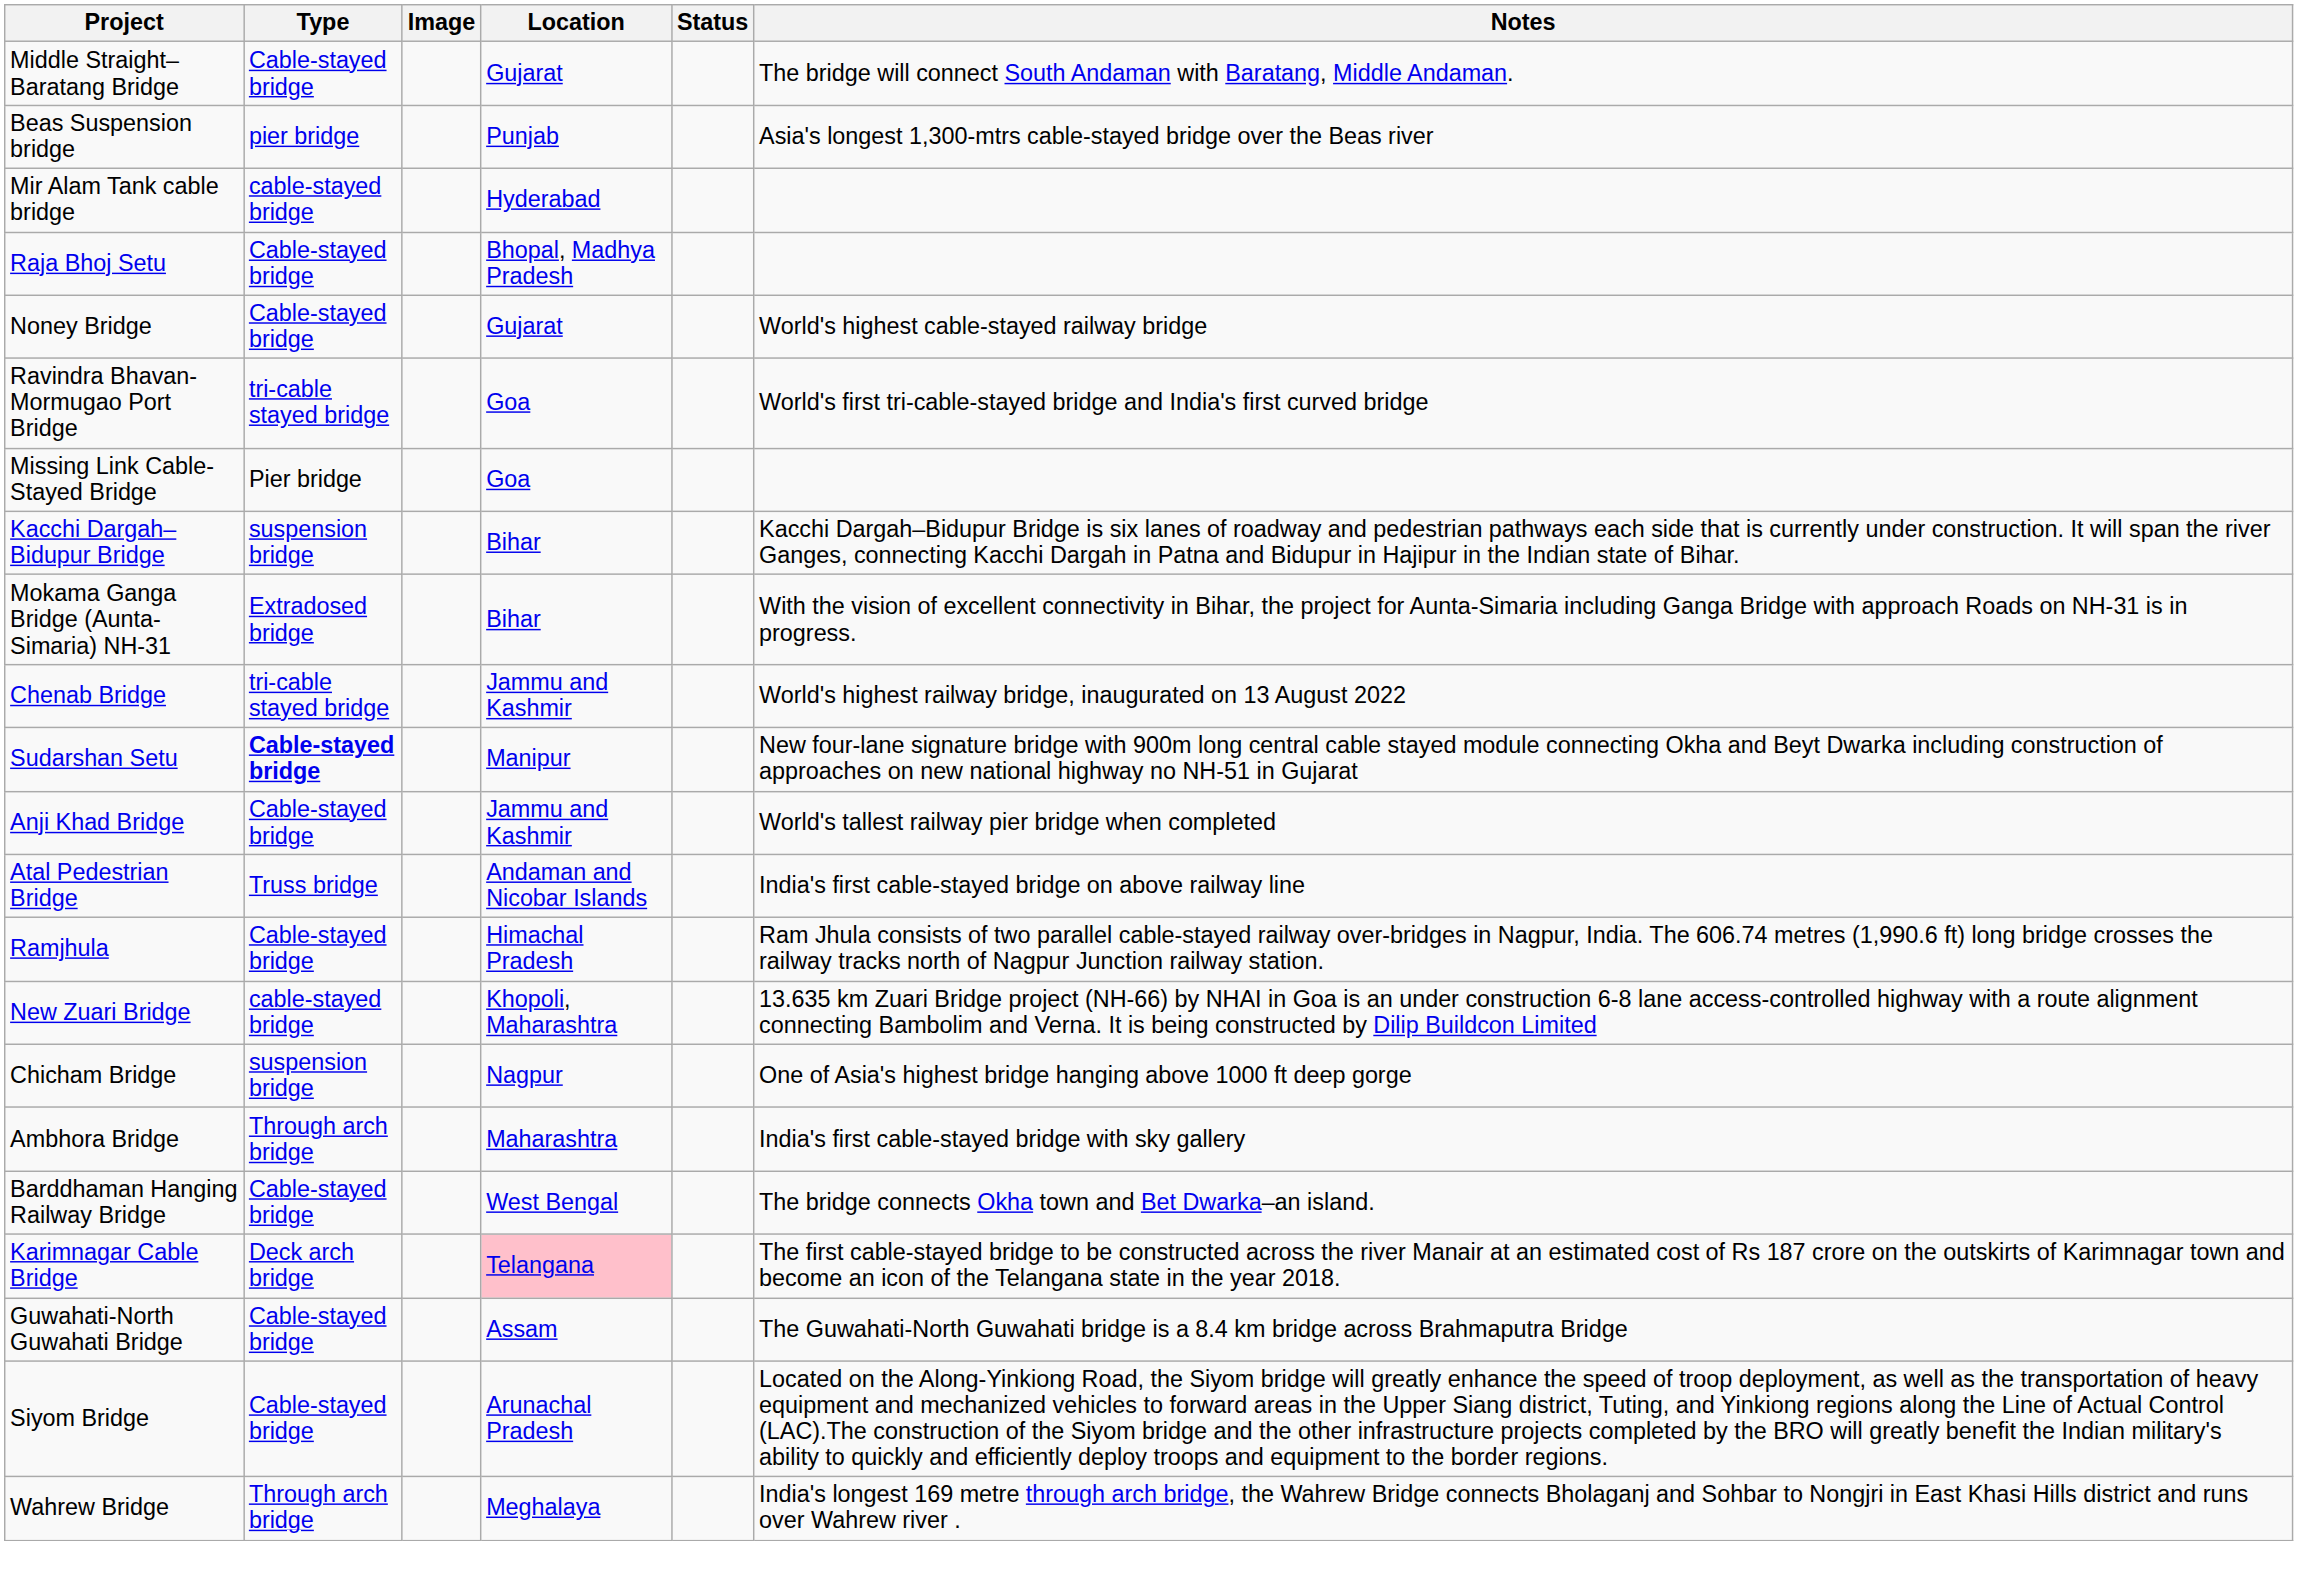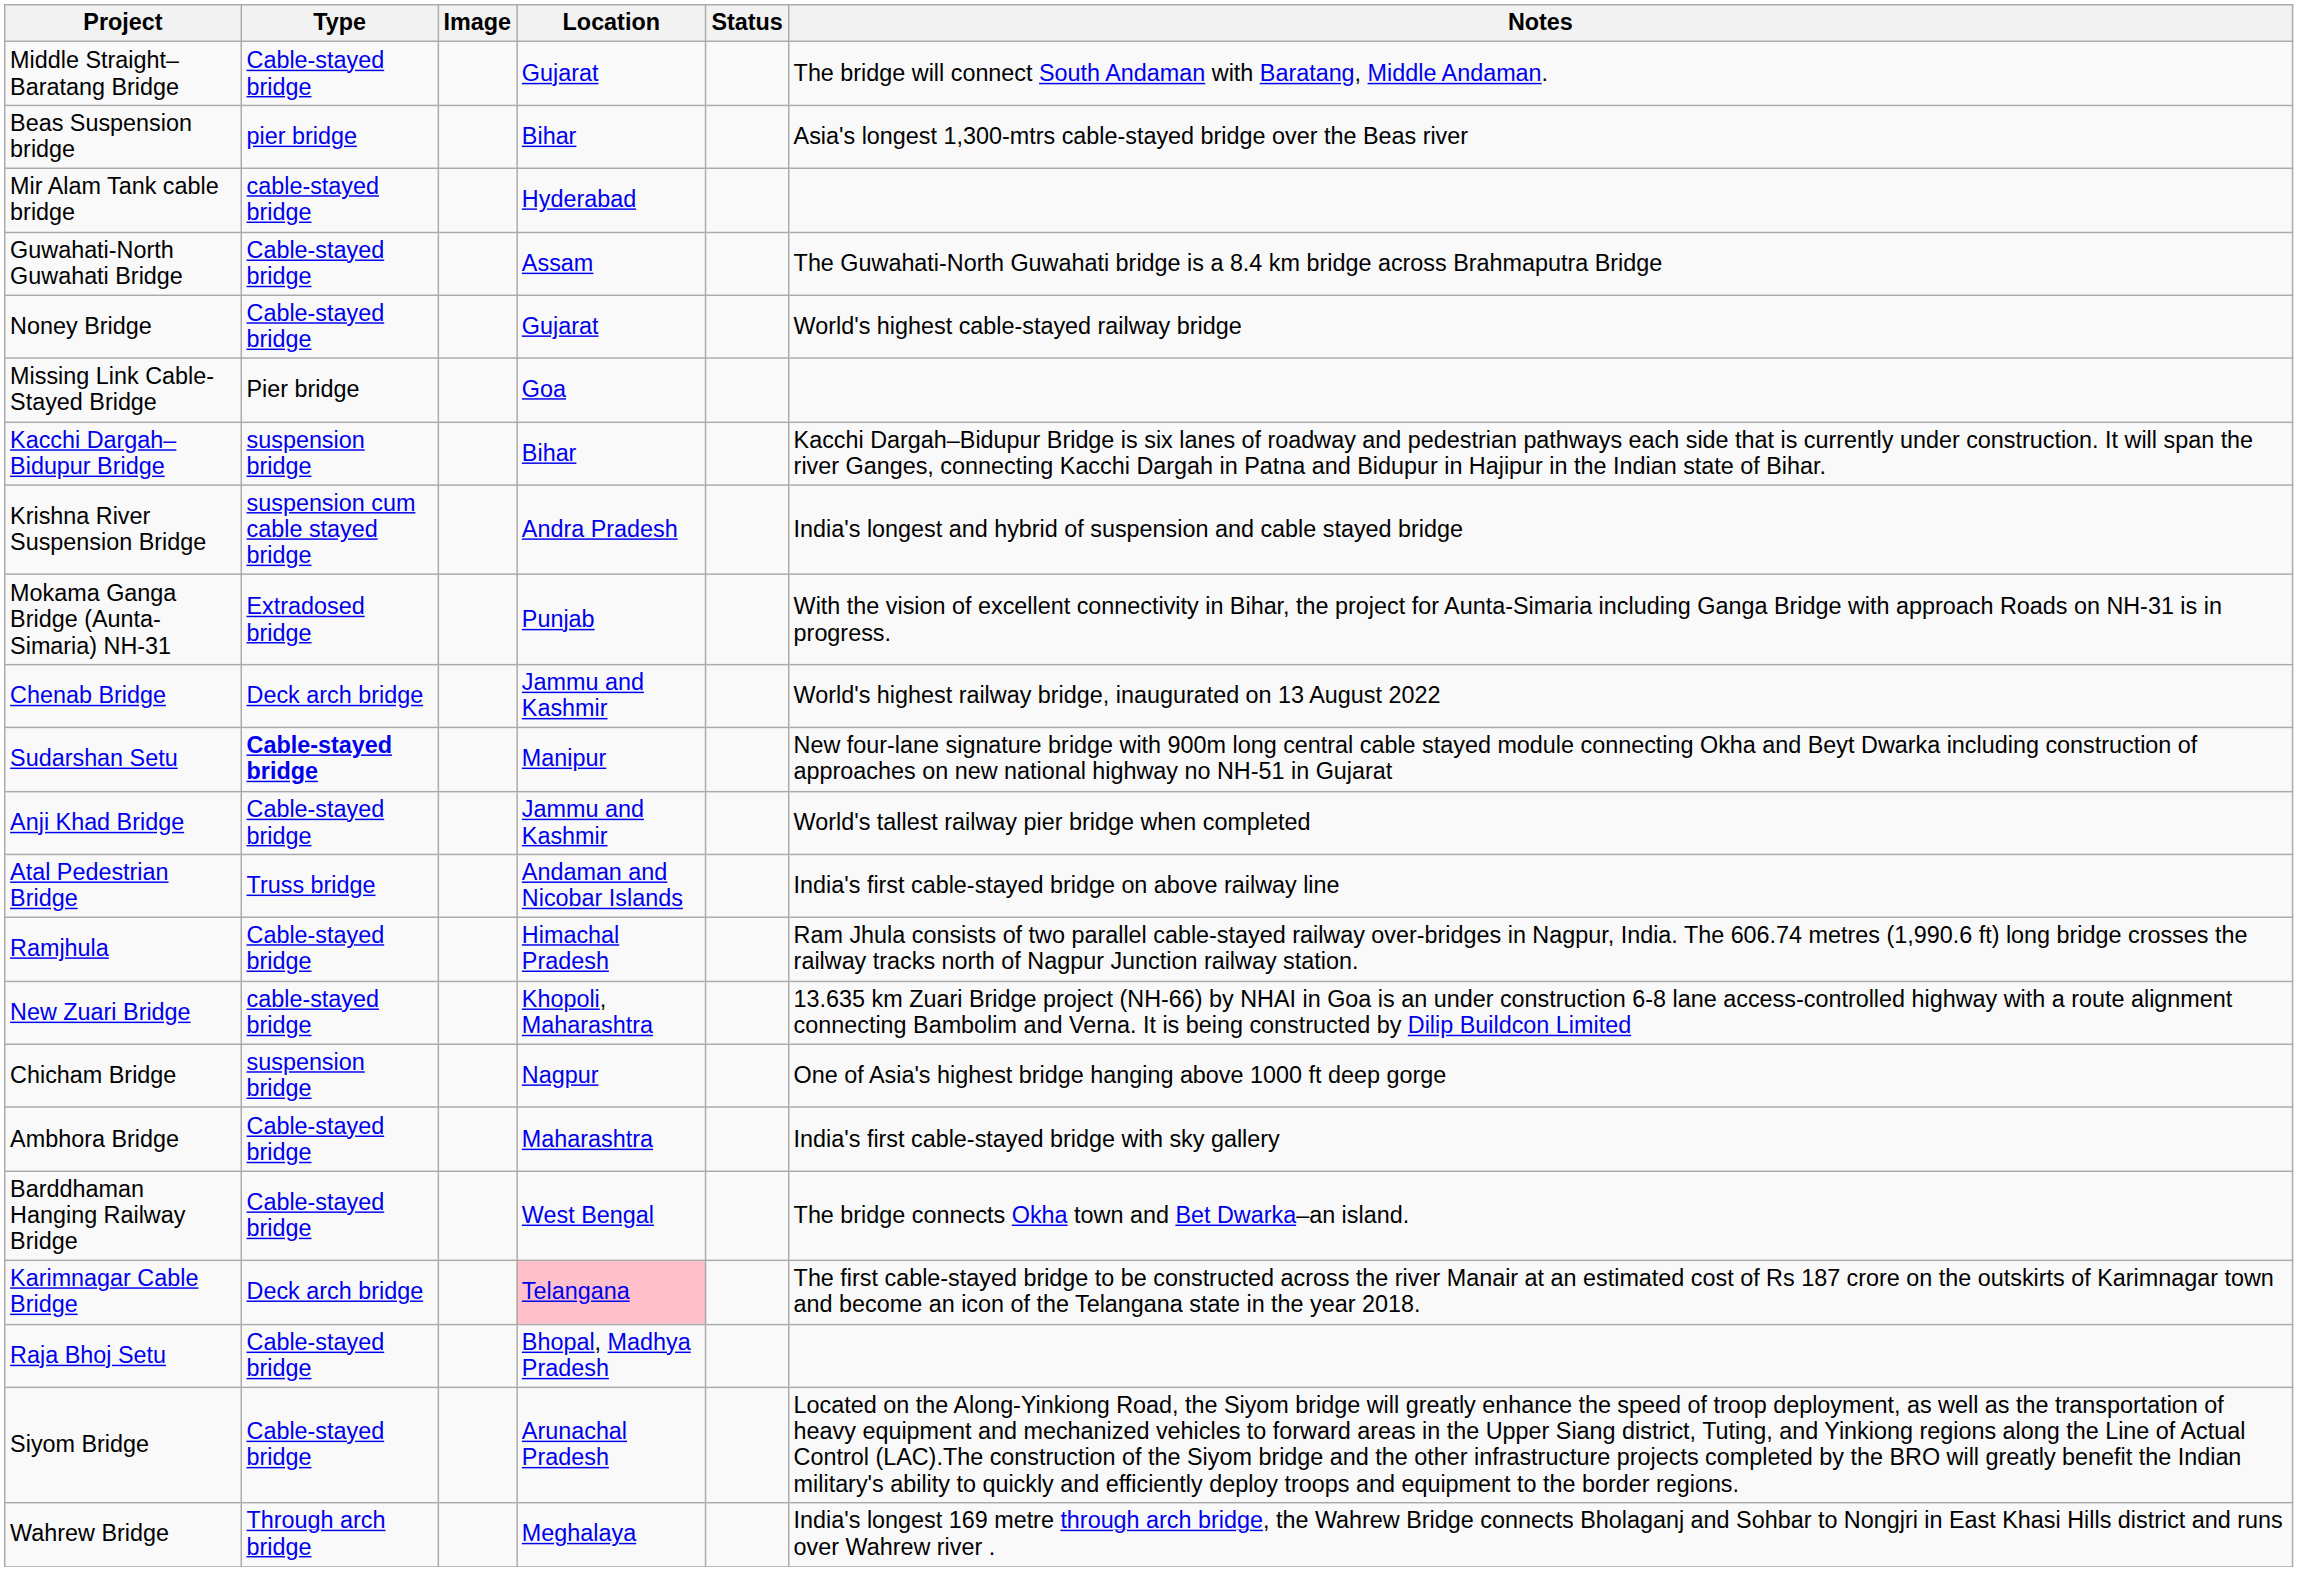 <table class="wikitable sortable">
 <tr>
 <th>Project</th>
 <th>Type</th>
 <th>Image</th>
 <th>Location</th>
 <th>Status</th>
 <th>Notes</th>
 </tr>
 <tr>
 <td>Middle Straight–Baratang Bridge</td>
 <td><a href='#'>Cable-stayed bridge</a></td>
 <td></td>
 <td><a href='#'>Gujarat</a></td>
 <td></td>
 <td>The bridge will connect <a href='#'>South Andaman</a> with <a href='#'>Baratang</a>, <a href='#'>Middle Andaman</a>.</td>
 </tr>
 <tr>
 <td>Beas Suspension bridge</td>
 <td><a href='#'>pier bridge</a></td>
 <td></td>
-<td><a href='#'>Punjab</a></td>
+<td><a href='#'>Bihar</a></td>
 <td></td>
 <td>Asia's longest 1,300-mtrs cable-stayed bridge over the Beas river</td>
 </tr>
 <tr>
 <td>Mir Alam Tank cable bridge</td>
 <td><a href='#'>cable-stayed bridge</a></td>
 <td></td>
 <td><a href='#'>Hyderabad</a></td>
 <td></td>
 <td></td>
 </tr>
 <tr>
-<td><a href='#'>Raja Bhoj Setu</a></td>
+<td>Guwahati-North Guwahati Bridge</td>
 <td><a href='#'>Cable-stayed bridge</a></td>
 <td></td>
-<td><a href='#'>Bhopal</a>, <a href='#'>Madhya Pradesh</a></td>
+<td><a href='#'>Assam</a></td>
 <td></td>
-<td></td>
+<td>The Guwahati-North Guwahati bridge is a 8.4 km bridge across Brahmaputra Bridge</td>
 </tr>
 <tr>
 <td>Noney Bridge</td>
 <td><a href='#'>Cable-stayed bridge</a></td>
 <td></td>
 <td><a href='#'>Gujarat</a></td>
 <td></td>
 <td>World's highest cable-stayed railway bridge</td>
-</tr>
-<tr>
-<td>Ravindra Bhavan-Mormugao Port Bridge</td>
-<td><a href='#'>tri-cable stayed bridge</a></td>
-<td></td>
-<td><a href='#'>Goa</a></td>
-<td></td>
-<td>World's first tri-cable-stayed bridge and India's first curved bridge</td>
 </tr>
 <tr>
 <td>Missing Link Cable-Stayed Bridge</td>
 <td>Pier bridge</td>
 <td></td>
 <td><a href='#'>Goa</a></td>
 <td></td>
 </tr>
 <tr>
 <td><a href='#'>Kacchi Dargah–Bidupur Bridge</a></td>
 <td><a href='#'>suspension bridge</a></td>
 <td></td>
 <td><a href='#'>Bihar</a></td>
 <td></td>
 <td>Kacchi Dargah–Bidupur Bridge is six lanes of roadway and pedestrian pathways each side that is currently under construction. It will span the river Ganges, connecting Kacchi Dargah in Patna and Bidupur in Hajipur in the Indian state of Bihar.</td>
 </tr>
 <tr>
+<td>Krishna River Suspension Bridge</td>
+<td><a href='#'>suspension cum cable stayed bridge</a></td>
+<td></td>
+<td><a href='#'>Andra Pradesh</a></td>
+<td></td>
+<td>India's longest and hybrid of suspension and cable stayed bridge</td>
+</tr>
+<tr>
 <td>Mokama Ganga Bridge (Aunta-Simaria) NH-31</td>
 <td><a href='#'>Extradosed bridge</a></td>
 <td></td>
-<td><a href='#'>Bihar</a></td>
+<td><a href='#'>Punjab</a></td>
 <td></td>
 <td>With the vision of excellent connectivity in Bihar, the project for Aunta-Simaria including Ganga Bridge with approach Roads on NH-31 is in progress.</td>
 </tr>
 <tr>
 <td><a href='#'>Chenab Bridge</a></td>
-<td><a href='#'>tri-cable stayed bridge</a></td>
+<td><a href='#'>Deck arch bridge</a></td>
 <td></td>
 <td><a href='#'>Jammu and Kashmir</a></td>
 <td></td>
 <td>World's highest railway bridge, inaugurated on 13 August 2022</td>
 </tr>
 <tr>
 <td><a href='#'>Sudarshan Setu</a></td>
 <td><strong><a href='#'>Cable-stayed bridge</a></strong></td>
 <td></td>
 <td><a href='#'>Manipur</a></td>
 <td></td>
 <td>New four-lane signature bridge with 900m long central cable stayed module connecting Okha and Beyt Dwarka including construction of approaches on new national highway no NH-51 in Gujarat</td>
 </tr>
 <tr>
 <td><a href='#'>Anji Khad Bridge</a></td>
 <td><a href='#'>Cable-stayed bridge</a></td>
 <td><br></td>
 <td><a href='#'>Jammu and Kashmir</a></td>
 <td></td>
 <td>World's tallest railway pier bridge when completed</td>
 </tr>
 <tr>
 <td><a href='#'>Atal Pedestrian Bridge</a></td>
 <td><a href='#'>Truss bridge</a></td>
 <td></td>
 <td><a href='#'>Andaman and Nicobar Islands</a></td>
 <td></td>
 <td>India's first cable-stayed bridge on above railway line</td>
 </tr>
 <tr>
 <td><a href='#'>Ramjhula</a></td>
 <td><a href='#'>Cable-stayed bridge</a></td>
 <td></td>
 <td><a href='#'>Himachal Pradesh</a></td>
 <td></td>
 <td>Ram Jhula consists of two parallel cable-stayed railway over-bridges in Nagpur, India. The 606.74 metres (1,990.6 ft) long bridge crosses the railway tracks north of Nagpur Junction railway station.</td>
 </tr>
 <tr>
 <td><a href='#'>New Zuari Bridge</a></td>
 <td><a href='#'>cable-stayed bridge</a></td>
 <td></td>
 <td><a href='#'>Khopoli</a>, <a href='#'>Maharashtra</a></td>
 <td></td>
 <td>13.635 km Zuari Bridge project (NH-66) by NHAI in Goa is an under construction 6-8 lane access-controlled highway with a route alignment connecting Bambolim and Verna. It is being constructed by <a href='#'>Dilip Buildcon Limited</a></td>
 </tr>
 <tr>
 <td>Chicham Bridge</td>
 <td><a href='#'>suspension bridge</a></td>
 <td></td>
 <td><a href='#'>Nagpur</a></td>
 <td></td>
 <td>One of Asia's highest bridge hanging above 1000 ft deep gorge</td>
 </tr>
 <tr>
 <td>Ambhora Bridge</td>
-<td><a href='#'>Through arch bridge</a></td>
+<td><a href='#'>Cable-stayed bridge</a></td>
 <td></td>
 <td><a href='#'>Maharashtra</a></td>
 <td></td>
 <td>India's first cable-stayed bridge with sky gallery</td>
 </tr>
 <tr>
 <td>Barddhaman Hanging Railway Bridge</td>
 <td><a href='#'>Cable-stayed bridge</a></td>
 <td></td>
 <td><a href='#'>West Bengal</a></td>
 <td></td>
 <td>The bridge connects <a href='#'>Okha</a> town and <a href='#'>Bet Dwarka</a>–an island.</td>
 </tr>
 <tr>
 <td><a href='#'>Karimnagar Cable Bridge</a></td>
 <td><a href='#'>Deck arch bridge</a></td>
 <td><br></td>
 <td style="background: pink;"><a href='#'>Telangana</a></td>
 <td></td>
 <td>The first cable-stayed bridge to be constructed across the river Manair at an estimated cost of Rs 187 crore on the outskirts of Karimnagar town and become an icon of the Telangana state in the year 2018.</td>
 </tr>
 <tr>
-<td>Guwahati-North Guwahati Bridge</td>
+<td><a href='#'>Raja Bhoj Setu</a></td>
 <td><a href='#'>Cable-stayed bridge</a></td>
 <td></td>
-<td><a href='#'>Assam</a></td>
+<td><a href='#'>Bhopal</a>, <a href='#'>Madhya Pradesh</a></td>
 <td></td>
-<td>The Guwahati-North Guwahati bridge is a 8.4 km bridge across Brahmaputra Bridge</td>
+<td></td>
 </tr>
 <tr>
 <td>Siyom Bridge</td>
 <td><a href='#'>Cable-stayed bridge</a></td>
 <td></td>
 <td><a href='#'>Arunachal Pradesh</a></td>
 <td></td>
 <td>Located on the Along-Yinkiong Road, the Siyom bridge will greatly enhance the speed of troop deployment, as well as the transportation of heavy equipment and mechanized vehicles to forward areas in the Upper Siang district, Tuting, and Yinkiong regions along the Line of Actual Control (LAC).The construction of the Siyom bridge and the other infrastructure projects completed by the BRO will greatly benefit the Indian military's ability to quickly and efficiently deploy troops and equipment to the border regions.</td>
 </tr>
 <tr>
 <td>Wahrew Bridge</td>
 <td><a href='#'>Through arch bridge</a></td>
 <td></td>
 <td><a href='#'>Meghalaya</a></td>
 <td></td>
 <td>India's longest 169 metre <a href='#'>through arch bridge</a>, the Wahrew Bridge connects Bholaganj and Sohbar to Nongjri in East Khasi Hills district and runs over Wahrew river .</td>
 </tr>
 </table>
